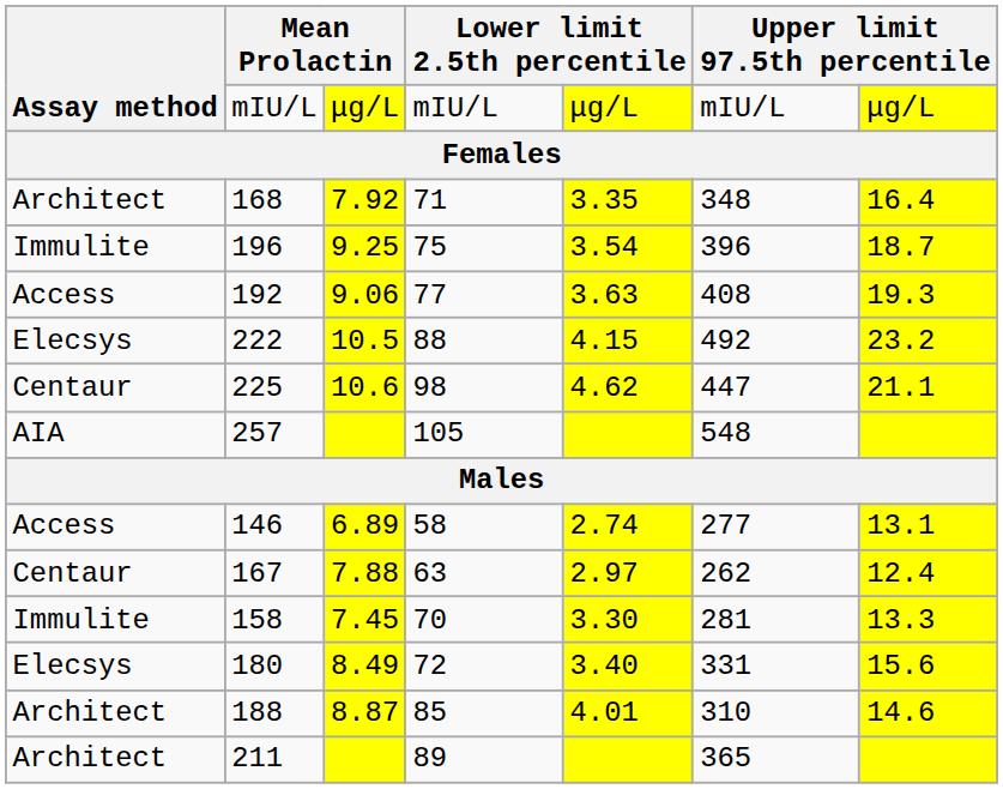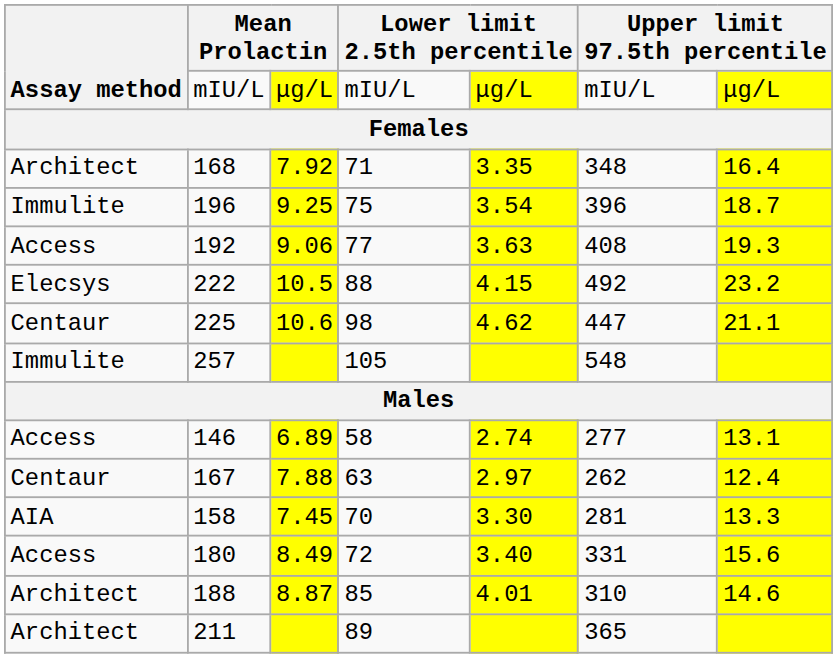 <table class="wikitable">
 <tr>
 <th rowspan = 2 valign = "bottom">Assay method</th>
 <th colspan="2">Mean<br>Prolactin</th>
 <th colspan="2">Lower limit <br><span>2.5th percentile</span></th>
 <th colspan="2">Upper limit <br><span>97.5th percentile</span></th>
 </tr>
 <tr>
 <td>mIU/L</td>
 <td bgcolor="yellow">μg/L</td>
 <td>mIU/L</td>
 <td bgcolor="yellow">μg/L</td>
 <td>mIU/L</td>
 <td bgcolor="yellow">μg/L</td>
 </tr>
 <tr>
 <th colspan="9">Females</th>
 </tr>
 <tr>
 <td>Architect</td>
 <td>168</td>
 <td bgcolor="yellow">7.92</td>
 <td>71</td>
 <td bgcolor="yellow">3.35</td>
 <td>348</td>
 <td bgcolor="yellow">16.4</td>
 </tr>
 <tr>
 <td>Immulite</td>
 <td>196</td>
 <td bgcolor="yellow">9.25</td>
 <td>75</td>
 <td bgcolor="yellow">3.54</td>
 <td>396</td>
 <td bgcolor="yellow">18.7</td>
 </tr>
 <tr>
 <td>Access</td>
 <td>192</td>
 <td bgcolor="yellow">9.06</td>
 <td>77</td>
 <td bgcolor="yellow">3.63</td>
 <td>408</td>
 <td bgcolor="yellow">19.3</td>
 </tr>
 <tr>
 <td>Elecsys</td>
 <td>222</td>
 <td bgcolor="yellow">10.5</td>
 <td>88</td>
 <td bgcolor="yellow">4.15</td>
 <td>492</td>
 <td bgcolor="yellow">23.2</td>
 </tr>
 <tr>
 <td>Centaur</td>
 <td>225</td>
 <td bgcolor="yellow">10.6</td>
 <td>98</td>
 <td bgcolor="yellow">4.62</td>
 <td>447</td>
 <td bgcolor="yellow">21.1</td>
 </tr>
 <tr>
-<td>AIA</td>
+<td>Immulite</td>
 <td>257</td>
 <td bgcolor="yellow"></td>
 <td>105</td>
 <td bgcolor="yellow"></td>
 <td>548</td>
 <td bgcolor="yellow"></td>
 </tr>
 <tr>
 <th colspan="9">Males</th>
 </tr>
 <tr>
 <td>Access</td>
 <td>146</td>
 <td bgcolor="yellow">6.89</td>
 <td>58</td>
 <td bgcolor="yellow">2.74</td>
 <td>277</td>
 <td bgcolor="yellow">13.1</td>
 </tr>
 <tr>
 <td>Centaur</td>
 <td>167</td>
 <td bgcolor="yellow">7.88</td>
 <td>63</td>
 <td bgcolor="yellow">2.97</td>
 <td>262</td>
 <td bgcolor="yellow">12.4</td>
 </tr>
 <tr>
-<td>Immulite</td>
+<td>AIA</td>
 <td>158</td>
 <td bgcolor="yellow">7.45</td>
 <td>70</td>
 <td bgcolor="yellow">3.30</td>
 <td>281</td>
 <td bgcolor="yellow">13.3</td>
 </tr>
 <tr>
-<td>Elecsys</td>
+<td>Access</td>
 <td>180</td>
 <td bgcolor="yellow">8.49</td>
 <td>72</td>
 <td bgcolor="yellow">3.40</td>
 <td>331</td>
 <td bgcolor="yellow">15.6</td>
 </tr>
 <tr>
 <td>Architect</td>
 <td>188</td>
 <td bgcolor="yellow">8.87</td>
 <td>85</td>
 <td bgcolor="yellow">4.01</td>
 <td>310</td>
 <td bgcolor="yellow">14.6</td>
 </tr>
 <tr>
 <td>Architect</td>
 <td>211</td>
 <td bgcolor="yellow"></td>
 <td>89</td>
 <td bgcolor="yellow"></td>
 <td>365</td>
 <td bgcolor="yellow"></td>
 </tr>
 </table>
